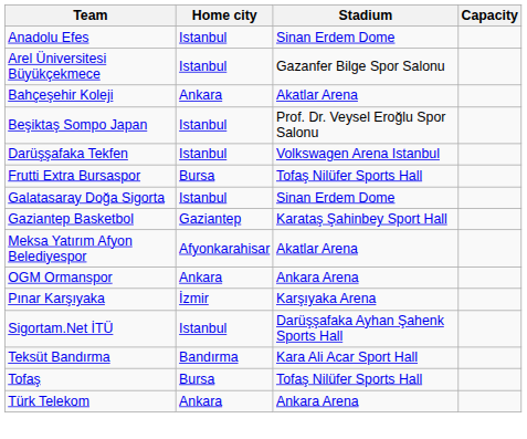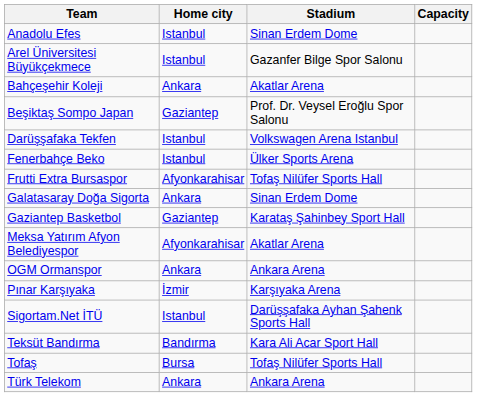 <table class="wikitable sortable" style="text-align: left;">
 <tr>
 <th>Team</th>
 <th>Home city</th>
 <th>Stadium</th>
 <th>Capacity</th>
 </tr>
 <tr>
 <td><a href='#'>Anadolu Efes</a></td>
 <td><a href='#'>Istanbul</a></td>
 <td><a href='#'>Sinan Erdem Dome</a></td>
 <td></td>
 </tr>
 <tr>
 <td><a href='#'>Arel Üniversitesi Büyükçekmece</a></td>
 <td><a href='#'>Istanbul</a></td>
 <td>Gazanfer Bilge Spor Salonu</td>
 <td></td>
 </tr>
 <tr>
 <td><a href='#'>Bahçeşehir Koleji</a></td>
 <td><a href='#'>Ankara</a></td>
 <td><a href='#'>Akatlar Arena</a></td>
 <td></td>
 </tr>
 <tr>
 <td><a href='#'>Beşiktaş Sompo Japan</a></td>
-<td><a href='#'>Istanbul</a></td>
+<td><a href='#'>Gaziantep</a></td>
 <td>Prof. Dr. Veysel Eroğlu Spor Salonu</td>
 <td></td>
 </tr>
 <tr>
 <td><a href='#'>Darüşşafaka Tekfen</a></td>
 <td><a href='#'>Istanbul</a></td>
 <td><a href='#'>Volkswagen Arena Istanbul</a></td>
 <td></td>
 </tr>
 <tr>
+<td><a href='#'>Fenerbahçe Beko</a></td>
+<td><a href='#'>Istanbul</a></td>
+<td><a href='#'>Ülker Sports Arena</a></td>
+<td></td>
+</tr>
+<tr>
 <td><a href='#'>Frutti Extra Bursaspor</a></td>
-<td><a href='#'>Bursa</a></td>
+<td><a href='#'>Afyonkarahisar</a></td>
 <td><a href='#'>Tofaş Nilüfer Sports Hall</a></td>
 <td></td>
 </tr>
 <tr>
 <td><a href='#'>Galatasaray Doğa Sigorta</a></td>
-<td><a href='#'>Istanbul</a></td>
+<td><a href='#'>Ankara</a></td>
 <td><a href='#'>Sinan Erdem Dome</a></td>
 <td></td>
 </tr>
 <tr>
 <td><a href='#'>Gaziantep Basketbol</a></td>
 <td><a href='#'>Gaziantep</a></td>
 <td><a href='#'>Karataş Şahinbey Sport Hall</a></td>
 <td></td>
 </tr>
 <tr>
 <td><a href='#'>Meksa Yatırım Afyon Belediyespor</a></td>
 <td><a href='#'>Afyonkarahisar</a></td>
 <td><a href='#'>Akatlar Arena</a></td>
 <td></td>
 </tr>
 <tr>
 <td><a href='#'>OGM Ormanspor</a></td>
 <td><a href='#'>Ankara</a></td>
 <td><a href='#'>Ankara Arena</a></td>
 <td></td>
 </tr>
 <tr>
 <td><a href='#'>Pınar Karşıyaka</a></td>
 <td><a href='#'>İzmir</a></td>
 <td><a href='#'>Karşıyaka Arena</a></td>
 <td></td>
 </tr>
 <tr>
 <td><a href='#'>Sigortam.Net İTÜ</a></td>
 <td><a href='#'>Istanbul</a></td>
 <td><a href='#'>Darüşşafaka Ayhan Şahenk Sports Hall</a></td>
 <td></td>
 </tr>
 <tr>
 <td><a href='#'>Teksüt Bandırma</a></td>
 <td><a href='#'>Bandırma</a></td>
 <td><a href='#'>Kara Ali Acar Sport Hall</a></td>
 <td></td>
 </tr>
 <tr>
 <td><a href='#'>Tofaş</a></td>
 <td><a href='#'>Bursa</a></td>
 <td><a href='#'>Tofaş Nilüfer Sports Hall</a></td>
 <td></td>
 </tr>
 <tr>
 <td><a href='#'>Türk Telekom</a></td>
 <td><a href='#'>Ankara</a></td>
 <td><a href='#'>Ankara Arena</a></td>
 <td></td>
 </tr>
 </table>
